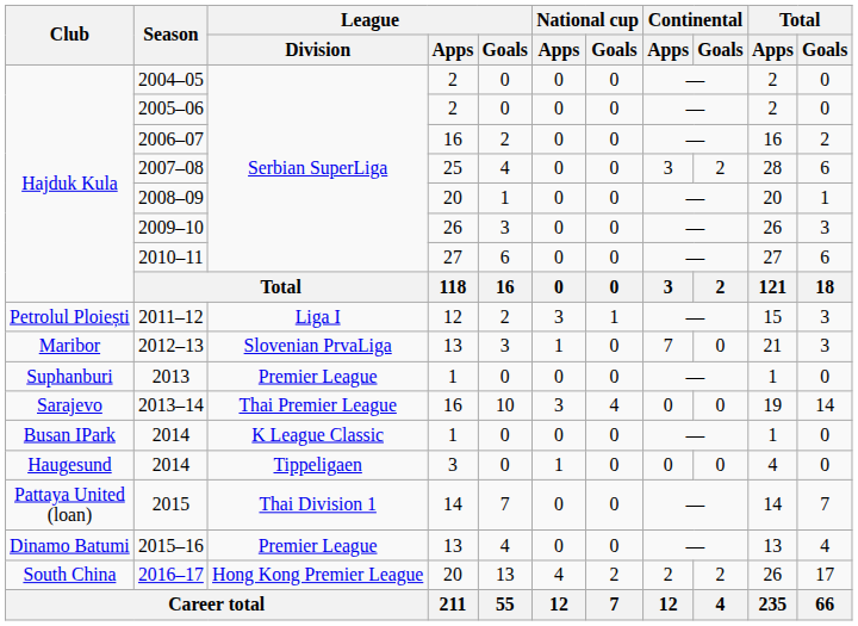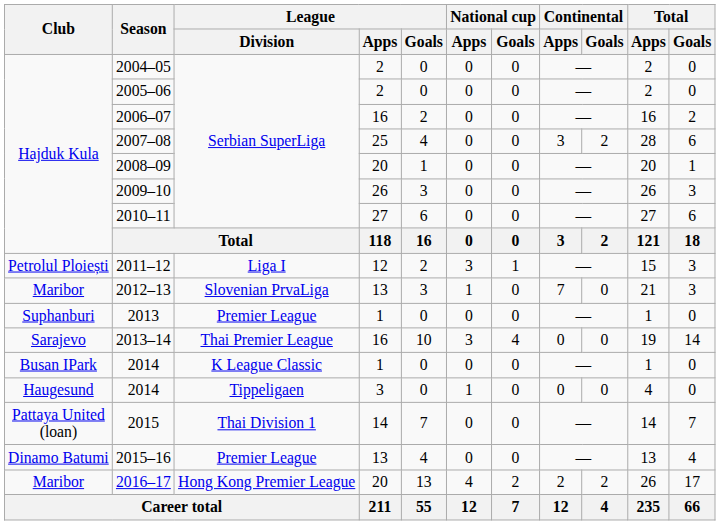 <table class="wikitable" style="text-align: center;">
 <tr>
 <th rowspan=2>Club</th>
 <th rowspan=2>Season</th>
 <th colspan=3>League</th>
 <th colspan=2>National cup</th>
 <th colspan=2>Continental</th>
 <th colspan=2>Total</th>
 </tr>
 <tr>
 <th>Division</th>
 <th>Apps</th>
 <th>Goals</th>
 <th>Apps</th>
 <th>Goals</th>
 <th>Apps</th>
 <th>Goals</th>
 <th>Apps</th>
 <th>Goals</th>
 </tr>
 <tr>
 <td rowspan=8 valign="center"><a href='#'>Hajduk Kula</a></td>
 <td>2004–05</td>
 <td rowspan=7><a href='#'>Serbian SuperLiga</a></td>
 <td>2</td>
 <td>0</td>
 <td>0</td>
 <td>0</td>
 <td colspan=2>—</td>
 <td>2</td>
 <td>0</td>
 </tr>
 <tr>
 <td>2005–06</td>
 <td>2</td>
 <td>0</td>
 <td>0</td>
 <td>0</td>
 <td colspan=2>—</td>
 <td>2</td>
 <td>0</td>
 </tr>
 <tr>
 <td>2006–07</td>
 <td>16</td>
 <td>2</td>
 <td>0</td>
 <td>0</td>
 <td colspan=2>—</td>
 <td>16</td>
 <td>2</td>
 </tr>
 <tr>
 <td>2007–08</td>
 <td>25</td>
 <td>4</td>
 <td>0</td>
 <td>0</td>
 <td>3</td>
 <td>2</td>
 <td>28</td>
 <td>6</td>
 </tr>
 <tr>
 <td>2008–09</td>
 <td>20</td>
 <td>1</td>
 <td>0</td>
 <td>0</td>
 <td colspan=2>—</td>
 <td>20</td>
 <td>1</td>
 </tr>
 <tr>
 <td>2009–10</td>
 <td>26</td>
 <td>3</td>
 <td>0</td>
 <td>0</td>
 <td colspan=2>—</td>
 <td>26</td>
 <td>3</td>
 </tr>
 <tr>
 <td>2010–11</td>
 <td>27</td>
 <td>6</td>
 <td>0</td>
 <td>0</td>
 <td colspan=2>—</td>
 <td>27</td>
 <td>6</td>
 </tr>
 <tr>
 <th colspan=2>Total</th>
 <th>118</th>
 <th>16</th>
 <th>0</th>
 <th>0</th>
 <th>3</th>
 <th>2</th>
 <th>121</th>
 <th>18</th>
 </tr>
 <tr>
 <td rowspan=1 valign="center"><a href='#'>Petrolul Ploiești</a></td>
 <td>2011–12</td>
 <td rowspan=1><a href='#'>Liga I</a></td>
 <td>12</td>
 <td>2</td>
 <td>3</td>
 <td>1</td>
 <td colspan=2>—</td>
 <td>15</td>
 <td>3</td>
 </tr>
 <tr>
 <td rowspan=1 valign="center"><a href='#'>Maribor</a></td>
 <td>2012–13</td>
 <td rowspan=1><a href='#'>Slovenian PrvaLiga</a></td>
 <td>13</td>
 <td>3</td>
 <td>1</td>
 <td>0</td>
 <td>7</td>
 <td>0</td>
 <td>21</td>
 <td>3</td>
 </tr>
 <tr>
 <td rowspan=1 valign="center"><a href='#'>Suphanburi</a></td>
 <td>2013</td>
 <td rowspan=1><a href='#'>Premier League</a></td>
 <td>1</td>
 <td>0</td>
 <td>0</td>
 <td>0</td>
 <td colspan=2>—</td>
 <td>1</td>
 <td>0</td>
 </tr>
 <tr>
 <td rowspan=1 valign="center"><a href='#'>Sarajevo</a></td>
 <td>2013–14</td>
 <td rowspan=1><a href='#'>Thai Premier League</a></td>
 <td>16</td>
 <td>10</td>
 <td>3</td>
 <td>4</td>
 <td>0</td>
 <td>0</td>
 <td>19</td>
 <td>14</td>
 </tr>
 <tr>
 <td rowspan=1 valign="center"><a href='#'>Busan IPark</a></td>
 <td>2014</td>
 <td rowspan=1><a href='#'>K League Classic</a></td>
 <td>1</td>
 <td>0</td>
 <td>0</td>
 <td>0</td>
 <td colspan=2>—</td>
 <td>1</td>
 <td>0</td>
 </tr>
 <tr>
 <td rowspan=1 valign="center"><a href='#'>Haugesund</a></td>
 <td>2014</td>
 <td rowspan=1><a href='#'>Tippeligaen</a></td>
 <td>3</td>
 <td>0</td>
 <td>1</td>
 <td>0</td>
 <td>0</td>
 <td>0</td>
 <td>4</td>
 <td>0</td>
 </tr>
 <tr>
 <td rowspan=1 valign="center"><a href='#'>Pattaya United</a><br>(loan)</td>
 <td>2015</td>
 <td rowspan=1><a href='#'>Thai Division 1</a></td>
 <td>14</td>
 <td>7</td>
 <td>0</td>
 <td>0</td>
 <td colspan=2>—</td>
 <td>14</td>
 <td>7</td>
 </tr>
 <tr>
 <td rowspan=1 valign="center"><a href='#'>Dinamo Batumi</a></td>
 <td>2015–16</td>
 <td rowspan=1><a href='#'>Premier League</a></td>
 <td>13</td>
 <td>4</td>
 <td>0</td>
 <td>0</td>
 <td colspan=2>—</td>
 <td>13</td>
 <td>4</td>
 </tr>
 <tr>
-<td rowspan=1 valign="center"><a href='#'>South China</a></td>
+<td rowspan=1 valign="center"><a href='#'>Maribor</a></td>
 <td><a href='#'>2016–17</a></td>
 <td rowspan=1><a href='#'>Hong Kong Premier League</a></td>
 <td>20</td>
 <td>13</td>
 <td>4</td>
 <td>2</td>
 <td>2</td>
 <td>2</td>
 <td>26</td>
 <td>17</td>
 </tr>
 <tr>
 <th colspan=3>Career total</th>
 <th>211</th>
 <th>55</th>
 <th>12</th>
 <th>7</th>
 <th>12</th>
 <th>4</th>
 <th>235</th>
 <th>66</th>
 </tr>
 </table>
